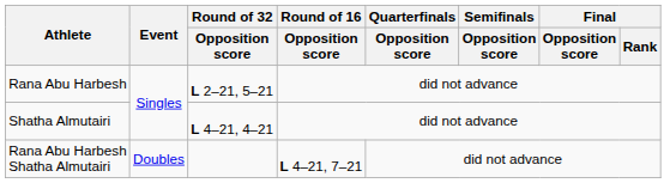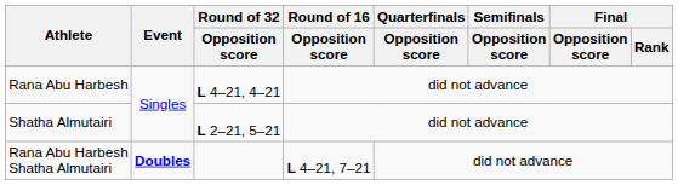 <table class=wikitable style=font-size:90%;text-align:center>
 <tr>
 <th rowspan="2">Athlete</th>
 <th rowspan="2">Event</th>
 <th>Round of 32</th>
 <th>Round of 16</th>
 <th>Quarterfinals</th>
 <th>Semifinals</th>
 <th colspan="2">Final</th>
 </tr>
 <tr>
 <th>Opposition<br> score</th>
 <th>Opposition<br> score</th>
 <th>Opposition<br> score</th>
 <th>Opposition<br> score</th>
 <th>Opposition<br> score</th>
 <th>Rank</th>
 </tr>
 <tr>
 <td align=left>Rana Abu Harbesh</td>
 <td align=center rowspan=2><a href='#'>Singles</a></td>
+<td><br><strong>L</strong> 4–21, 4–21</td>
+<td colspan=5>did not advance</td>
+</tr>
+<tr>
+<td align=left>Shatha Almutairi</td>
 <td><br><strong>L</strong> 2–21, 5–21</td>
 <td colspan=5>did not advance</td>
 </tr>
 <tr>
-<td align=left>Shatha Almutairi</td>
-<td><br><strong>L</strong> 4–21, 4–21</td>
-<td colspan=5>did not advance</td>
-</tr>
-<tr>
 <td align=left>Rana Abu Harbesh <br> Shatha Almutairi</td>
-<td align=center><a href='#'>Doubles</a></td>
+<td align=center><strong><a href='#'>Doubles</a></strong></td>
 <td></td>
 <td><br><strong>L</strong> 4–21, 7–21</td>
 <td colspan=4>did not advance</td>
 </tr>
 </table>
